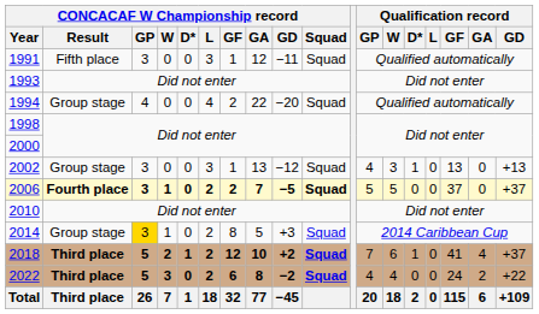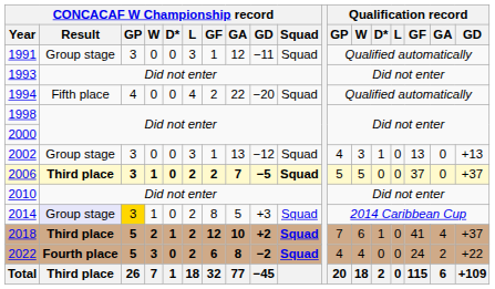 <table class="wikitable" style="text-align: center;">
 <tr>
 <th colspan=10><a href='#'>CONCACAF W Championship</a> record</th>
 <th rowspan=14></th>
 <th colspan=7>Qualification record</th>
 </tr>
 <tr>
 <th>Year</th>
 <th>Result</th>
 <th>GP</th>
 <th>W</th>
 <th>D*</th>
 <th>L</th>
 <th>GF</th>
 <th>GA</th>
 <th>GD</th>
 <th>Squad</th>
 <th>GP</th>
 <th>W</th>
 <th>D*</th>
 <th>L</th>
 <th>GF</th>
 <th>GA</th>
 <th>GD</th>
 </tr>
 <tr>
 <td> <a href='#'>1991</a></td>
-<td>Fifth place</td>
+<td>Group stage</td>
 <td>3</td>
 <td>0</td>
 <td>0</td>
 <td>3</td>
 <td>1</td>
 <td>12</td>
 <td>−11</td>
 <td>Squad</td>
 <td colspan=7><em>Qualified automatically</em></td>
 </tr>
 <tr>
 <td> <a href='#'>1993</a></td>
 <td colspan=9><em>Did not enter</em></td>
 <td colspan=7><em>Did not enter</em></td>
 </tr>
 <tr>
 <td> <a href='#'>1994</a></td>
-<td>Group stage</td>
+<td>Fifth place</td>
 <td>4</td>
 <td>0</td>
 <td>0</td>
 <td>4</td>
 <td>2</td>
 <td>22</td>
 <td>−20</td>
 <td>Squad</td>
 <td colspan=7><em>Qualified automatically</em></td>
 </tr>
 <tr>
 <td> <a href='#'>1998</a></td>
 <td colspan=9 rowspan=2><em>Did not enter</em></td>
 <td colspan=7 rowspan=2><em>Did not enter</em></td>
 </tr>
 <tr>
 <td> <a href='#'>2000</a></td>
 </tr>
 <tr>
 <td> <a href='#'>2002</a></td>
 <td>Group stage</td>
 <td>3</td>
 <td>0</td>
 <td>0</td>
 <td>3</td>
 <td>1</td>
 <td>13</td>
 <td>−12</td>
 <td>Squad</td>
 <td>4</td>
 <td>3</td>
 <td>1</td>
 <td>0</td>
 <td>13</td>
 <td>0</td>
 <td>+13</td>
 </tr>
 <tr bgcolor=LemonChiffon>
 <td> <a href='#'>2006</a></td>
-<td><strong>Fourth place</strong></td>
+<td><strong>Third place</strong></td>
 <td><strong>3</strong></td>
 <td><strong>1</strong></td>
 <td><strong>0</strong></td>
 <td><strong>2</strong></td>
 <td><strong>2</strong></td>
 <td><strong>7</strong></td>
 <td><strong>−5</strong></td>
 <td><strong>Squad</strong></td>
 <td>5</td>
 <td>5</td>
 <td>0</td>
 <td>0</td>
 <td>37</td>
 <td>0</td>
 <td>+37</td>
 </tr>
 <tr>
 <td> <a href='#'>2010</a></td>
 <td colspan=9><em>Did not enter</em></td>
 <td colspan=7><em>Did not enter</em></td>
 </tr>
 <tr>
 <td> <a href='#'>2014</a></td>
-<td>Group stage</td>
+<td style="background: lavender;">Group stage</td>
 <td style="background: gold;">3</td>
 <td>1</td>
 <td>0</td>
 <td>2</td>
 <td>8</td>
 <td>5</td>
 <td>+3</td>
 <td><a href='#'>Squad</a></td>
 <td colspan=7><em><a href='#'>2014 Caribbean Cup</a></em></td>
 </tr>
 <tr bgcolor=#cfaa88>
 <td> <a href='#'>2018</a></td>
 <td><strong>Third place</strong></td>
 <td><strong>5</strong></td>
 <td><strong>2</strong></td>
 <td><strong>1</strong></td>
 <td><strong>2</strong></td>
 <td><strong>12</strong></td>
 <td><strong>10</strong></td>
 <td><strong>+2</strong></td>
 <td><strong><a href='#'>Squad</a></strong></td>
 <td>7</td>
 <td>6</td>
 <td>1</td>
 <td>0</td>
 <td>41</td>
 <td>4</td>
 <td>+37</td>
 </tr>
 <tr bgcolor=#cfaa88>
 <td> <a href='#'>2022</a></td>
-<td><strong>Third place</strong></td>
+<td><strong>Fourth place</strong></td>
 <td><strong>5</strong></td>
 <td><strong>3</strong></td>
 <td><strong>0</strong></td>
 <td><strong>2</strong></td>
 <td><strong>6</strong></td>
 <td><strong>8</strong></td>
 <td><strong>−2</strong></td>
 <td><strong><a href='#'>Squad</a></strong></td>
 <td>4</td>
 <td>4</td>
 <td>0</td>
 <td>0</td>
 <td>24</td>
 <td>2</td>
 <td>+22</td>
 </tr>
 <tr>
 <th>Total</th>
 <th>Third place</th>
 <th>26</th>
 <th>7</th>
 <th>1</th>
 <th>18</th>
 <th>32</th>
 <th>77</th>
 <th>−45</th>
 <th></th>
 <th>20</th>
 <th>18</th>
 <th>2</th>
 <th>0</th>
 <th>115</th>
 <th>6</th>
 <th>+109</th>
 </tr>
 </table>
